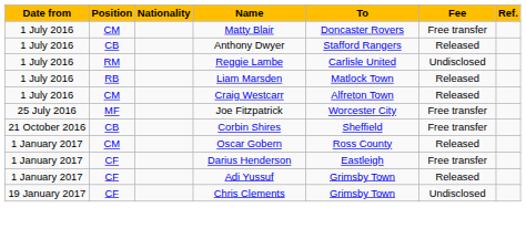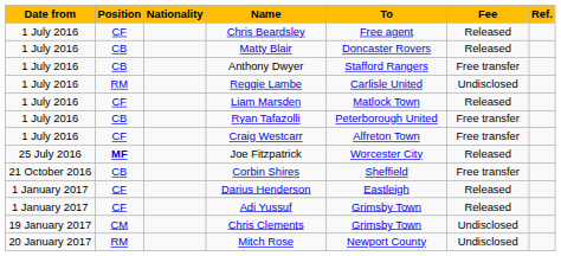 <table class="wikitable"  style="text-align:center; font-size:90%; ">
 <tr>
 <th style="background:#FFBF00; color:#000000; width:110px;">Date from</th>
 <th style="background:#FFBF00; color:#000000; width:50px;">Position</th>
 <th style="background:#FFBF00; color:#000000; width:50px;">Nationality</th>
 <th style="background:#FFBF00; color:#000000; width:150px;">Name</th>
 <th style="background:#FFBF00; color:#000000; width:150px;">To</th>
 <th style="background:#FFBF00; color:#000000; width:100px;">Fee</th>
 <th style="background:#FFBF00; color:#000000; width:25px;">Ref.</th>
 </tr>
 <tr>
 <td>1 July 2016</td>
-<td><a href='#'>CM</a></td>
+<td><a href='#'>CF</a></td>
+<td></td>
+<td><a href='#'>Chris Beardsley</a></td>
+<td><a href='#'>Free agent</a></td>
+<td>Released</td>
+<td></td>
+</tr>
+<tr>
+<td>1 July 2016</td>
+<td><a href='#'>CB</a></td>
 <td></td>
 <td><a href='#'>Matty Blair</a></td>
 <td><a href='#'>Doncaster Rovers</a></td>
-<td>Free transfer</td>
+<td>Released</td>
 <td></td>
 </tr>
 <tr>
 <td>1 July 2016</td>
 <td><a href='#'>CB</a></td>
 <td></td>
 <td>Anthony Dwyer</td>
 <td><a href='#'>Stafford Rangers</a> </td>
-<td>Released</td>
+<td>Free transfer</td>
 <td></td>
 </tr>
 <tr>
 <td>1 July 2016</td>
 <td><a href='#'>RM</a></td>
 <td></td>
 <td><a href='#'>Reggie Lambe</a></td>
 <td><a href='#'>Carlisle United</a></td>
 <td>Undisclosed</td>
 <td></td>
 </tr>
 <tr>
 <td>1 July 2016</td>
-<td><a href='#'>RB</a></td>
+<td><a href='#'>CF</a></td>
 <td></td>
 <td><a href='#'>Liam Marsden</a></td>
 <td><a href='#'>Matlock Town</a> </td>
 <td>Released</td>
 <td></td>
 </tr>
 <tr>
 <td>1 July 2016</td>
-<td><a href='#'>CM</a></td>
+<td><a href='#'>CB</a></td>
+<td></td>
+<td><a href='#'>Ryan Tafazolli</a></td>
+<td><a href='#'>Peterborough United</a></td>
+<td>Free transfer</td>
+<td></td>
+</tr>
+<tr>
+<td>1 July 2016</td>
+<td><a href='#'>CF</a></td>
 <td></td>
 <td><a href='#'>Craig Westcarr</a></td>
 <td><a href='#'>Alfreton Town</a> </td>
-<td>Released</td>
+<td>Free transfer</td>
 <td></td>
 </tr>
 <tr>
 <td>25 July 2016</td>
-<td><a href='#'>MF</a></td>
+<td><strong><a href='#'>MF</a></strong></td>
 <td></td>
 <td>Joe Fitzpatrick</td>
 <td><a href='#'>Worcester City</a></td>
-<td>Free transfer</td>
+<td>Released</td>
 <td></td>
 </tr>
 <tr>
 <td>21 October 2016</td>
 <td><a href='#'>CB</a></td>
 <td></td>
 <td><a href='#'>Corbin Shires</a></td>
 <td><a href='#'>Sheffield</a></td>
 <td>Free transfer</td>
 <td></td>
 </tr>
 <tr>
 <td>1 January 2017</td>
-<td><a href='#'>CM</a></td>
-<td></td>
-<td><a href='#'>Oscar Gobern</a></td>
-<td><a href='#'>Ross County</a> </td>
-<td>Released</td>
-<td></td>
-</tr>
-<tr>
-<td>1 January 2017</td>
 <td><a href='#'>CF</a></td>
 <td></td>
 <td><a href='#'>Darius Henderson</a></td>
 <td><a href='#'>Eastleigh</a> </td>
-<td>Free transfer</td>
+<td>Released</td>
 <td></td>
 </tr>
 <tr>
 <td>1 January 2017</td>
 <td><a href='#'>CF</a></td>
 <td></td>
 <td><a href='#'>Adi Yussuf</a></td>
 <td><a href='#'>Grimsby Town</a></td>
 <td>Released</td>
 <td></td>
 </tr>
 <tr>
 <td>19 January 2017</td>
-<td><a href='#'>CF</a></td>
+<td><a href='#'>CM</a></td>
 <td></td>
 <td><a href='#'>Chris Clements</a></td>
 <td><a href='#'>Grimsby Town</a></td>
 <td>Undisclosed</td>
 <td></td>
 </tr>
+<tr>
+<td>20 January 2017</td>
+<td><a href='#'>RM</a></td>
+<td></td>
+<td><a href='#'>Mitch Rose</a></td>
+<td><a href='#'>Newport County</a></td>
+<td>Undisclosed</td>
+<td></td>
+</tr>
 </table>
